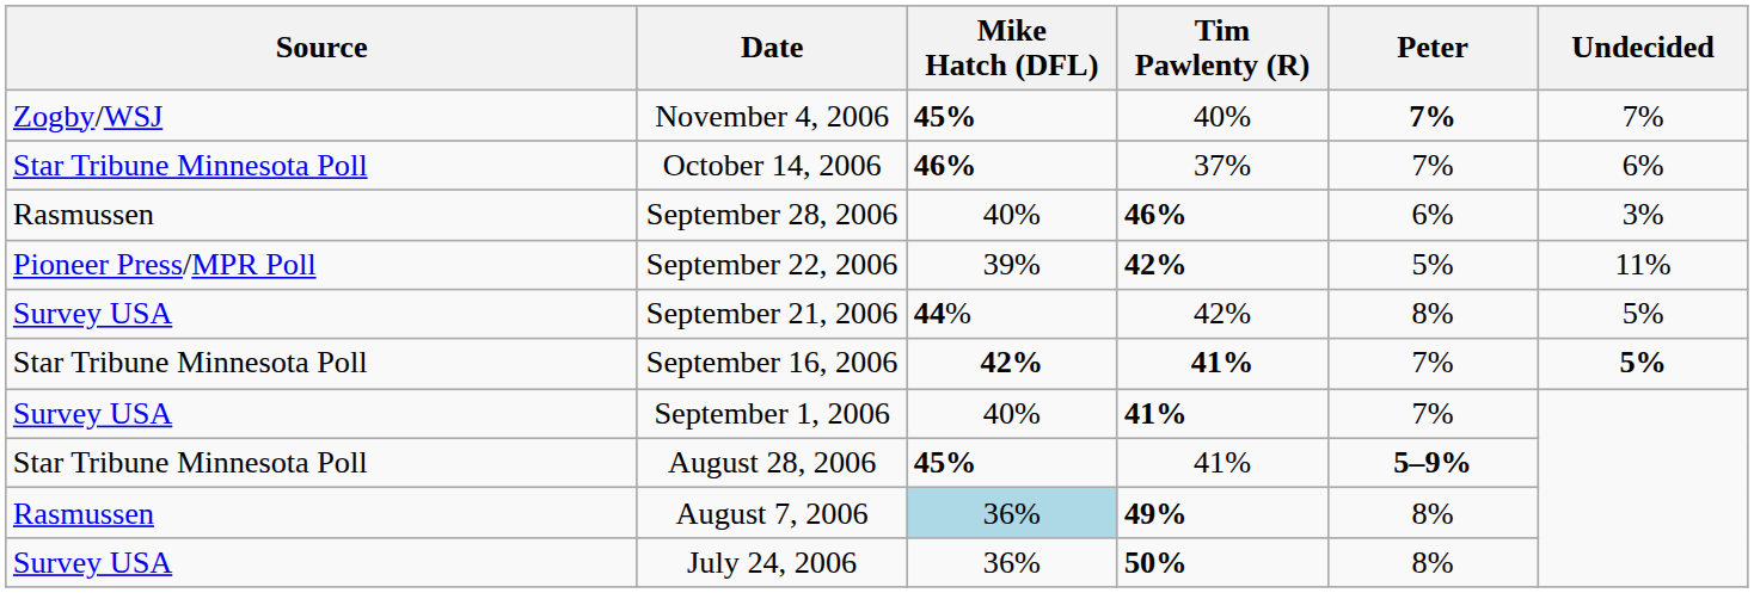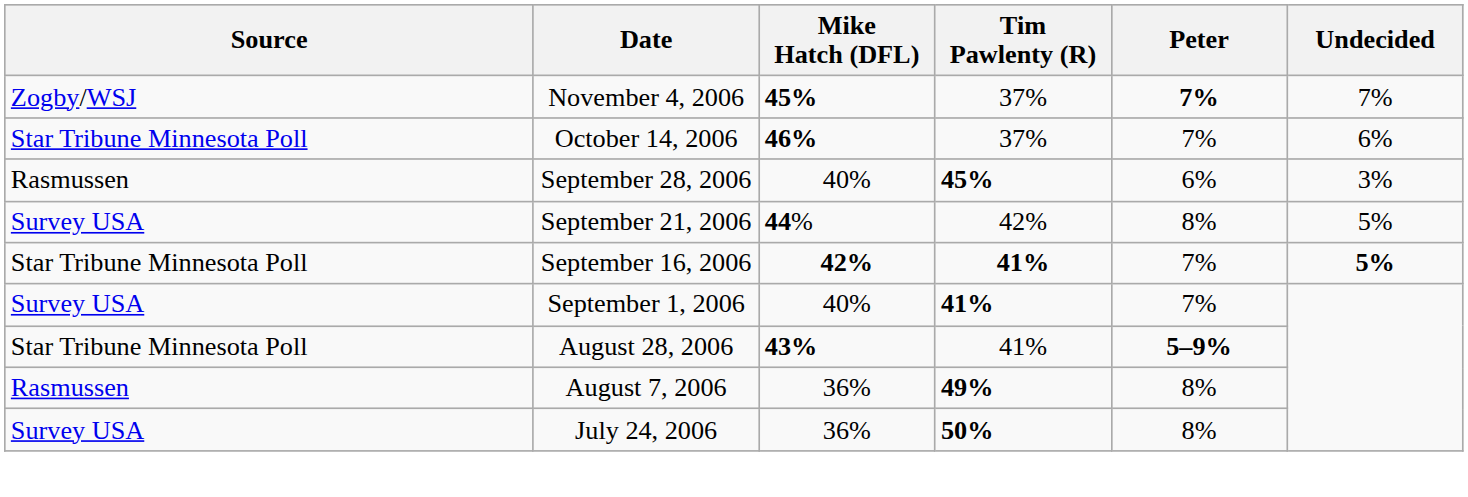 <table class="wikitable">
 <tr>
 <th width=315px>Source</th>
 <th width=130px>Date</th>
 <th width=100px>Mike<br>Hatch (DFL)</th>
 <th width=100px>Tim<br>Pawlenty (R)</th>
 <th width=100px>Peter<br></th>
 <th width=100px>Undecided</th>
 </tr>
 <tr>
 <td align=left><a href='#'>Zogby</a>/<a href='#'>WSJ</a></td>
 <td align=center>November 4, 2006</td>
 <td><strong>45%</strong></td>
-<td align=center>40%</td>
+<td align=center>37%</td>
 <td align=center><strong>7%</strong></td>
 <td align=center>7%</td>
 </tr>
 <tr>
 <td align=left><a href='#'>Star Tribune Minnesota Poll</a></td>
 <td align=center>October 14, 2006</td>
 <td><strong>46%</strong></td>
 <td align=center>37%</td>
 <td align=center>7%</td>
 <td align=center>6%</td>
 </tr>
 <tr>
 <td align=left>Rasmussen</td>
 <td align=center>September 28, 2006</td>
 <td align=center>40%</td>
-<td><strong>46%</strong></td>
+<td><strong>45%</strong></td>
 <td align=center>6%</td>
 <td align=center>3%</td>
-</tr>
-<tr>
-<td align=left><a href='#'>Pioneer Press</a>/<a href='#'>MPR Poll</a></td>
-<td align=center>September 22, 2006</td>
-<td align=center>39%</td>
-<td><strong>42%</strong></td>
-<td align=center>5%</td>
-<td align=center>11%</td>
 </tr>
 <tr>
 <td align=left><a href='#'>Survey USA</a></td>
 <td align=center>September 21, 2006</td>
 <td><strong>44</strong>%</td>
 <td align=center>42%</td>
 <td align=center>8%</td>
 <td align=center>5%</td>
 </tr>
 <tr>
 <td align=left>Star Tribune Minnesota Poll</td>
 <td align=center>September 16, 2006</td>
 <td align=center><strong>42%</strong></td>
 <td align=center><strong>41%</strong></td>
 <td align=center>7%</td>
 <td align=center><strong>5%</strong></td>
 </tr>
 <tr>
 <td align=left><a href='#'>Survey USA</a></td>
 <td align=center>September 1, 2006</td>
 <td align=center>40%</td>
 <td><strong>41%</strong></td>
 <td align=center>7%</td>
 </tr>
 <tr>
 <td align=left>Star Tribune Minnesota Poll</td>
 <td align=center>August 28, 2006</td>
-<td><strong>45%</strong></td>
+<td><strong>43%</strong></td>
 <td align=center>41%</td>
 <td align=center><strong>5–9%</strong></td>
 </tr>
 <tr>
 <td align=left><a href='#'>Rasmussen</a></td>
 <td align=center>August 7, 2006</td>
-<td align=center style="background: lightblue;">36%</td>
+<td align=center>36%</td>
 <td><strong>49%</strong></td>
 <td align=center>8%</td>
 </tr>
 <tr>
 <td align=left><a href='#'>Survey USA</a></td>
 <td align=center>July 24, 2006</td>
 <td align=center>36%</td>
 <td><strong>50%</strong></td>
 <td align=center>8%</td>
 </tr>
 </table>
